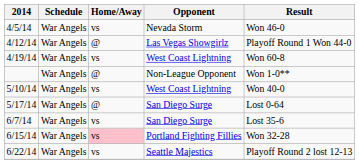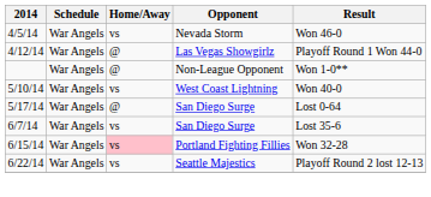 <table class="wikitable">
 <tr>
 <th>2014</th>
 <th>Schedule</th>
 <th>Home/Away</th>
 <th>Opponent</th>
 <th>Result</th>
 </tr>
 <tr>
 <td>4/5/14</td>
 <td>War Angels</td>
 <td><div>vs</div></td>
 <td>Nevada Storm</td>
 <td>Won 46-0</td>
 </tr>
 <tr>
 <td>4/12/14</td>
 <td>War Angels</td>
 <td><div>@</div></td>
 <td><a href='#'>Las Vegas Showgirlz</a></td>
 <td>Playoff Round 1 Won 44-0</td>
-</tr>
-<tr>
-<td>4/19/14</td>
-<td>War Angels</td>
-<td><div>vs</div></td>
-<td><a href='#'>West Coast Lightning</a></td>
-<td>Won 60-8</td>
 </tr>
 <tr>
 <td></td>
 <td>War Angels</td>
 <td><div>@</div></td>
 <td>Non-League Opponent</td>
 <td>Won 1-0**</td>
 </tr>
 <tr>
 <td>5/10/14</td>
 <td>War Angels</td>
 <td><div>vs</div></td>
 <td><a href='#'>West Coast Lightning </a></td>
 <td>Won 40-0</td>
 </tr>
 <tr>
 <td>5/17/14</td>
 <td>War Angels</td>
 <td><div>@</div></td>
 <td><a href='#'>San Diego Surge</a></td>
 <td>Lost 0-64</td>
 </tr>
 <tr>
 <td>6/7/14</td>
 <td>War Angels</td>
 <td><div>vs</div></td>
 <td><a href='#'>San Diego Surge</a></td>
 <td>Lost 35-6</td>
 </tr>
 <tr>
 <td>6/15/14</td>
 <td>War Angels</td>
 <td style="background: pink;"><div>vs</div></td>
 <td><a href='#'>Portland Fighting Fillies</a></td>
 <td>Won 32-28</td>
 </tr>
 <tr>
 <td>6/22/14</td>
 <td>War Angels</td>
 <td><div>vs</div></td>
 <td><a href='#'>Seattle Majestics</a></td>
 <td>Playoff Round 2 lost 12-13</td>
 </tr>
 <tr>
 </tr>
 </table>
